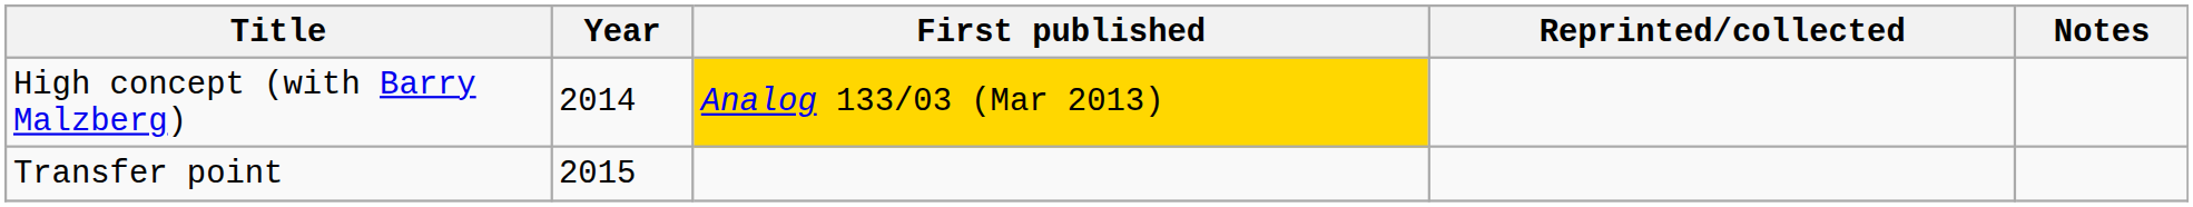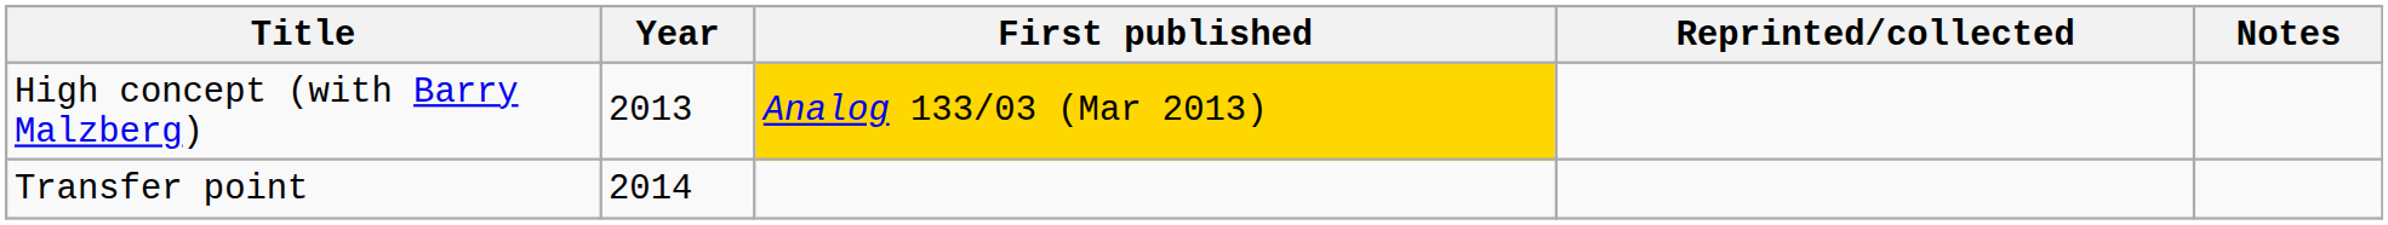 <table class='wikitable sortable' width='100%'>
 <tr>
 <th width=25%>Title</th>
 <th>Year</th>
 <th>First published</th>
 <th>Reprinted/collected</th>
 <th>Notes</th>
 </tr>
 <tr>
 <td>High concept (with <a href='#'>Barry Malzberg</a>)</td>
-<td>2014</td>
+<td>2013</td>
 <td style="background: gold;"><em><a href='#'>Analog</a></em> 133/03 (Mar 2013)</td>
 <td></td>
 <td></td>
 </tr>
 <tr>
 <td>Transfer point</td>
-<td>2015</td>
+<td>2014</td>
 <td></td>
 <td></td>
 <td></td>
 </tr>
 </table>
